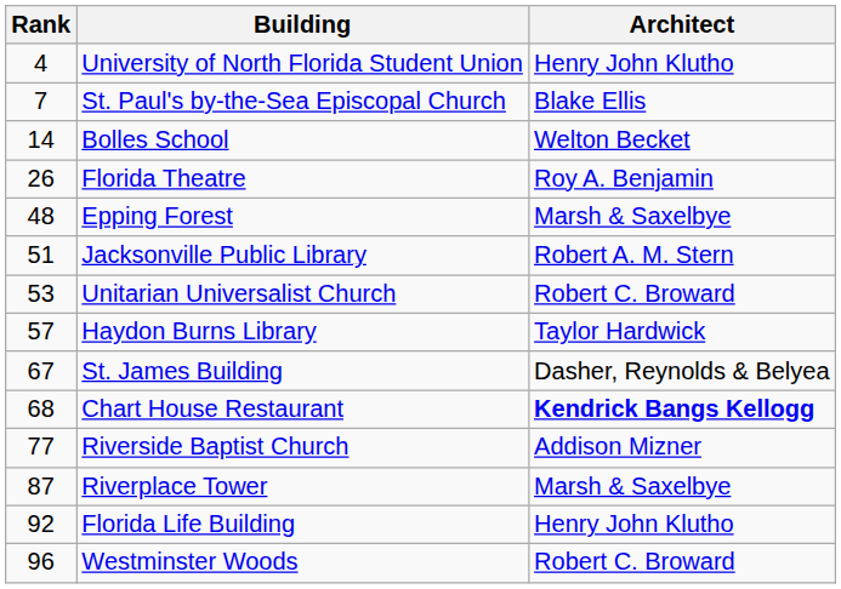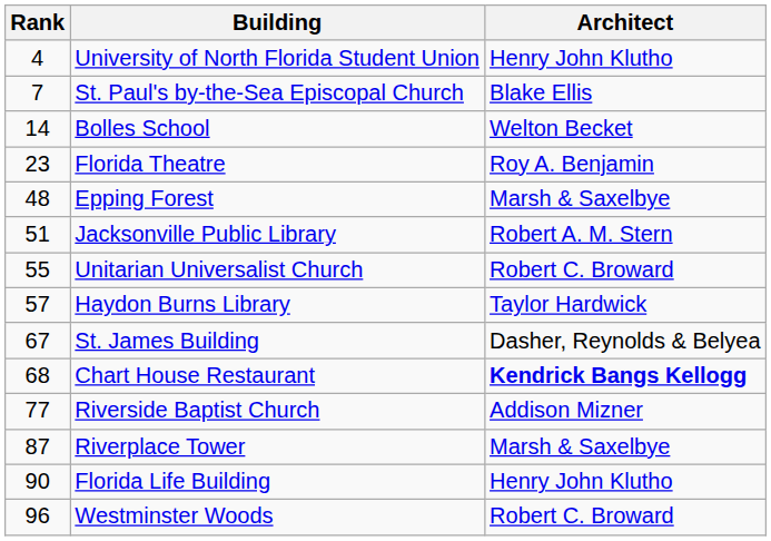 <table class="wikitable sortable">
 <tr>
 <th>Rank</th>
 <th>Building</th>
 <th>Architect</th>
 </tr>
 <tr>
 <td align=center>4</td>
 <td><a href='#'>University of North Florida Student Union</a></td>
 <td><a href='#'>Henry John Klutho</a></td>
 </tr>
 <tr>
 <td align=center>7</td>
 <td><a href='#'>St. Paul's by-the-Sea Episcopal Church</a></td>
 <td><a href='#'>Blake Ellis</a></td>
 </tr>
 <tr>
 <td align=center>14</td>
 <td><a href='#'>Bolles School</a></td>
 <td><a href='#'>Welton Becket</a></td>
 </tr>
 <tr>
-<td align=center>26</td>
+<td align=center>23</td>
 <td><a href='#'>Florida Theatre</a></td>
 <td><a href='#'>Roy A. Benjamin</a></td>
 </tr>
 <tr>
 <td align=center>48</td>
 <td><a href='#'>Epping Forest</a></td>
 <td><a href='#'>Marsh & Saxelbye</a></td>
 </tr>
 <tr>
 <td align=center>51</td>
 <td><a href='#'>Jacksonville Public Library</a></td>
 <td><a href='#'>Robert A. M. Stern</a></td>
 </tr>
 <tr>
-<td align=center>53</td>
+<td align=center>55</td>
 <td><a href='#'>Unitarian Universalist Church</a></td>
 <td><a href='#'>Robert C. Broward</a></td>
 </tr>
 <tr>
 <td align=center>57</td>
 <td><a href='#'>Haydon Burns Library</a></td>
 <td><a href='#'>Taylor Hardwick</a></td>
 </tr>
 <tr>
 <td align=center>67</td>
 <td><a href='#'>St. James Building</a></td>
 <td>Dasher, Reynolds & Belyea</td>
 </tr>
 <tr>
 <td align=center>68</td>
 <td><a href='#'>Chart House Restaurant</a></td>
 <td><strong><a href='#'>Kendrick Bangs Kellogg</a></strong></td>
 </tr>
 <tr>
 <td align=center>77</td>
 <td><a href='#'>Riverside Baptist Church</a></td>
 <td><a href='#'>Addison Mizner</a></td>
 </tr>
 <tr>
 <td align=center>87</td>
 <td><a href='#'>Riverplace Tower</a></td>
 <td><a href='#'>Marsh & Saxelbye</a></td>
 </tr>
 <tr>
-<td align=center>92</td>
+<td align=center>90</td>
 <td><a href='#'>Florida Life Building</a></td>
 <td><a href='#'>Henry John Klutho</a></td>
 </tr>
 <tr>
 <td align=center>96</td>
 <td><a href='#'>Westminster Woods</a></td>
 <td><a href='#'>Robert C. Broward</a></td>
 </tr>
 </table>
